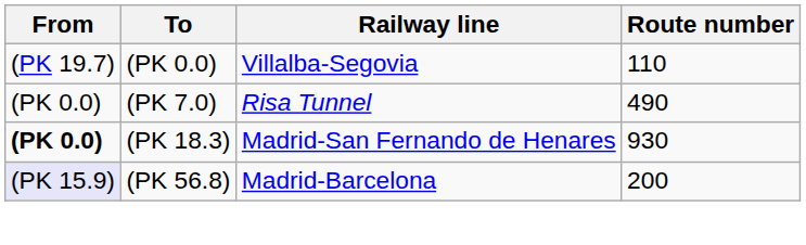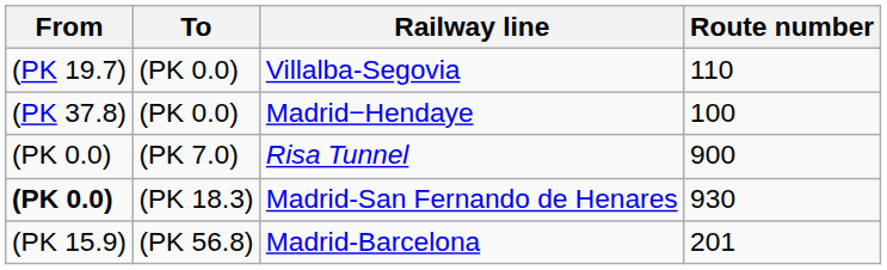 <table class="wikitable">
 <tr>
 <th>From</th>
 <th>To</th>
 <th>Railway line</th>
 <th>Route number</th>
 </tr>
 <tr>
 <td> (<a href='#'>PK</a> 19.7)</td>
 <td> (PK 0.0)</td>
 <td><a href='#'>Villalba-Segovia</a></td>
 <td>110</td>
 </tr>
 <tr>
+<td> (<a href='#'>PK</a> 37.8)</td>
+<td> (PK 0.0)</td>
+<td><a href='#'>Madrid−Hendaye</a></td>
+<td>100</td>
+</tr>
+<tr>
 <td> (PK 0.0)</td>
 <td> (PK 7.0)</td>
 <td><em><a href='#'>Risa Tunnel</a></em></td>
-<td>490</td>
+<td>900</td>
 </tr>
 <tr>
 <td><strong> (PK 0.0)</strong></td>
 <td> (PK 18.3)</td>
 <td><a href='#'>Madrid-San Fernando de Henares</a></td>
 <td>930</td>
 </tr>
 <tr>
-<td style="background: lavender;"> (PK 15.9)</td>
+<td> (PK 15.9)</td>
 <td> (PK 56.8)</td>
 <td><a href='#'>Madrid-Barcelona</a></td>
-<td>200</td>
+<td>201</td>
 </tr>
 </table>
